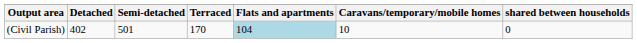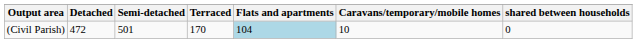 <table class="wikitable">
 <tr>
 </tr>
 <tr>
 <th>Output area</th>
 <th>Detached</th>
 <th>Semi-detached</th>
 <th>Terraced</th>
 <th>Flats and apartments</th>
 <th>Caravans/temporary/mobile homes</th>
 <th>shared between households</th>
 </tr>
 <tr>
 <td>(Civil Parish)</td>
-<td>402</td>
+<td>472</td>
 <td>501</td>
 <td>170</td>
 <td style="background: lightblue;">104</td>
 <td>10</td>
 <td>0</td>
 </tr>
 </table>
